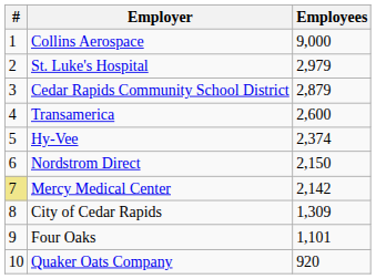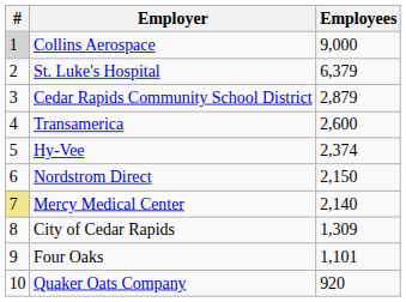 <table class="wikitable">
 <tr>
 <th>#</th>
 <th>Employer</th>
 <th>Employees</th>
 </tr>
 <tr>
-<td>1</td>
+<td style="background: lightgrey;">1</td>
 <td><a href='#'>Collins Aerospace</a></td>
 <td>9,000</td>
 </tr>
 <tr>
 <td>2</td>
 <td><a href='#'>St. Luke's Hospital</a></td>
-<td>2,979</td>
+<td>6,379</td>
 </tr>
 <tr>
 <td>3</td>
 <td><a href='#'>Cedar Rapids Community School District</a></td>
 <td>2,879</td>
 </tr>
 <tr>
 <td>4</td>
 <td><a href='#'>Transamerica</a></td>
 <td>2,600</td>
 </tr>
 <tr>
 <td>5</td>
 <td><a href='#'>Hy-Vee</a></td>
 <td>2,374</td>
 </tr>
 <tr>
 <td>6</td>
 <td><a href='#'>Nordstrom Direct</a></td>
 <td>2,150</td>
 </tr>
 <tr>
 <td style="background: khaki;">7</td>
 <td><a href='#'>Mercy Medical Center</a></td>
-<td>2,142</td>
+<td>2,140</td>
 </tr>
 <tr>
 <td>8</td>
 <td>City of Cedar Rapids</td>
 <td>1,309</td>
 </tr>
 <tr>
 <td>9</td>
 <td>Four Oaks</td>
 <td>1,101</td>
 </tr>
 <tr>
 <td>10</td>
 <td><a href='#'>Quaker Oats Company</a></td>
 <td>920</td>
 </tr>
 </table>
